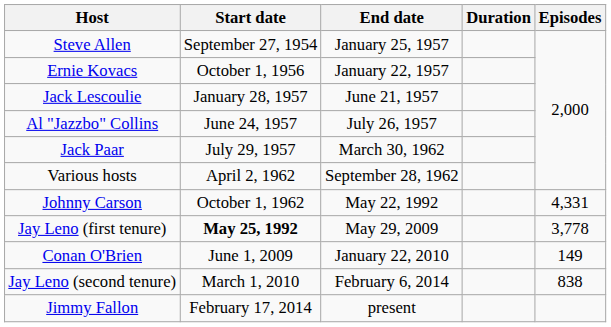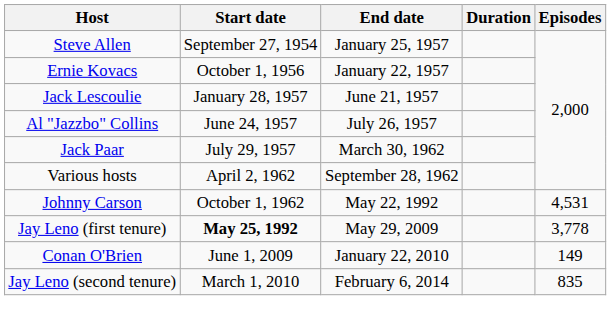 <table class="wikitable plainrowheaders" style="text-align:center;">
 <tr>
 <th>Host</th>
 <th>Start date</th>
 <th>End date</th>
 <th>Duration</th>
 <th>Episodes</th>
 </tr>
 <tr>
 <td><a href='#'>Steve Allen</a></td>
 <td>September 27, 1954</td>
 <td>January 25, 1957</td>
 <td></td>
 <td rowspan="6">2,000</td>
 </tr>
 <tr>
 <td><a href='#'>Ernie Kovacs</a></td>
 <td>October 1, 1956</td>
 <td>January 22, 1957</td>
 <td></td>
 </tr>
 <tr>
 <td style="white-space:nowrap;"><a href='#'>Jack Lescoulie</a></td>
 <td>January 28, 1957</td>
 <td>June 21, 1957</td>
 <td></td>
 </tr>
 <tr>
 <td nowrap=""><a href='#'>Al "Jazzbo" Collins</a></td>
 <td>June 24, 1957</td>
 <td>July 26, 1957</td>
 <td></td>
 </tr>
 <tr>
 <td><a href='#'>Jack Paar</a></td>
 <td>July 29, 1957</td>
 <td>March 30, 1962</td>
 <td></td>
 </tr>
 <tr>
 <td>Various hosts</td>
 <td>April 2, 1962</td>
 <td style="white-space:nowrap;">September 28, 1962</td>
 <td></td>
 </tr>
 <tr>
 <td><a href='#'>Johnny Carson</a></td>
 <td>October 1, 1962</td>
 <td>May 22, 1992</td>
 <td></td>
-<td>4,331</td>
+<td>4,531</td>
 </tr>
 <tr>
 <td><a href='#'>Jay Leno</a> (first tenure)</td>
 <td><strong>May 25, 1992</strong></td>
 <td>May 29, 2009</td>
 <td></td>
 <td>3,778</td>
 </tr>
 <tr>
 <td><a href='#'>Conan O'Brien</a></td>
 <td>June 1, 2009</td>
 <td>January 22, 2010</td>
 <td></td>
 <td>149</td>
 </tr>
 <tr>
 <td><a href='#'>Jay Leno</a> (second tenure)</td>
 <td>March 1, 2010</td>
 <td>February 6, 2014</td>
 <td></td>
-<td>838</td>
-</tr>
-<tr>
-<td><a href='#'>Jimmy Fallon</a></td>
-<td style="white-space:nowrap;">February 17, 2014</td>
-<td>present</td>
-<td></td>
-<td></td>
+<td>835</td>
 </tr>
 </table>
